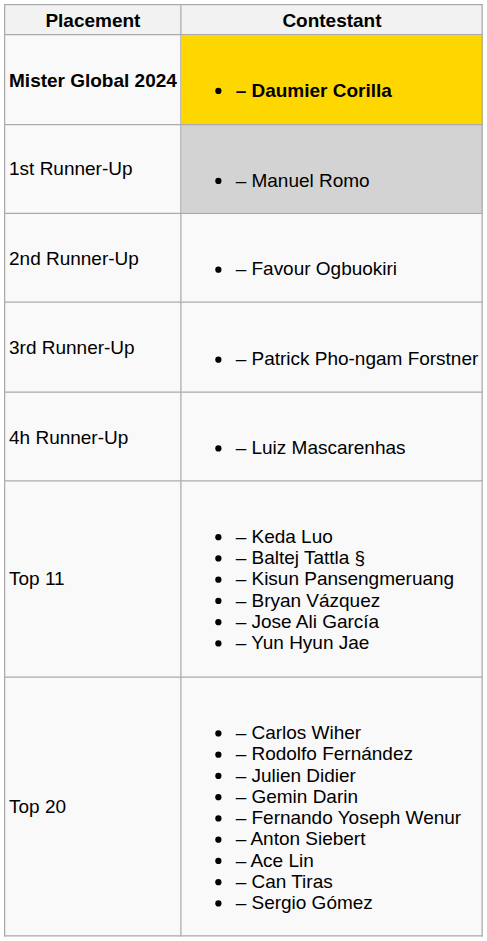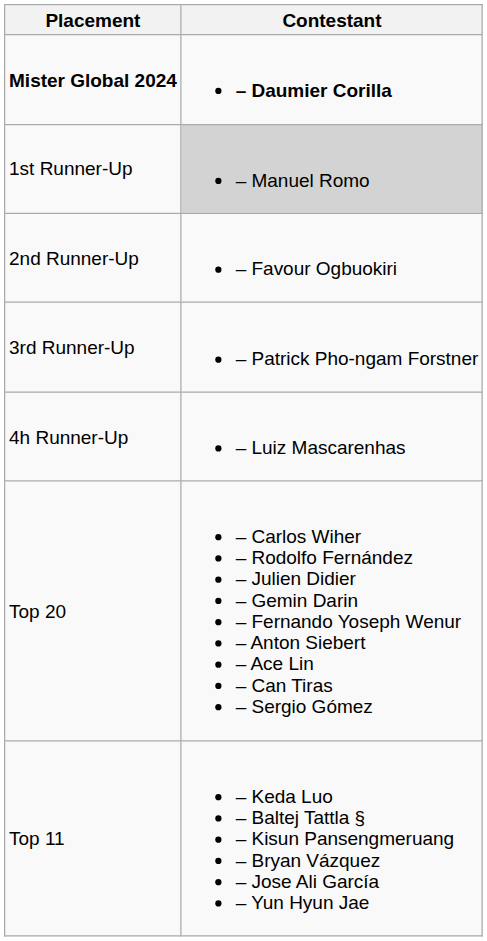 <table class="wikitable sortable" style="font-size: 95%;">
 <tr>
 <th>Placement</th>
 <th>Contestant</th>
 </tr>
 <tr>
 <td><strong>Mister Global 2024</strong></td>
-<td style="background: gold;"><br><ul><li><strong> – Daumier Corilla</strong></li></ul></td>
+<td><br><ul><li><strong> – Daumier Corilla</strong></li></ul></td>
 </tr>
 <tr>
 <td>1st Runner-Up</td>
 <td style="background: lightgrey;"><br><ul><li> – Manuel Romo</li></ul></td>
 </tr>
 <tr>
 <td>2nd Runner-Up</td>
 <td><br><ul><li> – Favour Ogbuokiri</li></ul></td>
 </tr>
 <tr>
 <td>3rd Runner-Up</td>
 <td><br><ul><li> – Patrick Pho-ngam Forstner</li></ul></td>
 </tr>
 <tr>
 <td>4h Runner-Up</td>
 <td><br><ul><li> – Luiz Mascarenhas</li></ul></td>
 </tr>
 <tr>
+<td>Top 20</td>
+<td><br><ul><li> – Carlos Wiher</li><li> – Rodolfo Fernández</li><li> – Julien Didier</li><li> – Gemin Darin</li><li> – Fernando Yoseph Wenur</li><li> – Anton Siebert</li><li> – Ace Lin</li><li> – Can Tiras</li><li> – Sergio Gómez</li></ul></td>
+</tr>
+<tr>
 <td>Top 11</td>
 <td><br><ul><li> – Keda Luo</li><li> – Baltej Tattla §</li><li> – Kisun Pansengmeruang</li><li> – Bryan Vázquez</li><li> – Jose Ali García</li><li> – Yun Hyun Jae</li></ul></td>
 </tr>
-<tr>
-<td>Top 20</td>
-<td><br><ul><li> – Carlos Wiher</li><li> – Rodolfo Fernández</li><li> – Julien Didier</li><li> – Gemin Darin</li><li> – Fernando Yoseph Wenur</li><li> – Anton Siebert</li><li> – Ace Lin</li><li> – Can Tiras</li><li> – Sergio Gómez</li></ul></td>
-</tr>
 </table>
